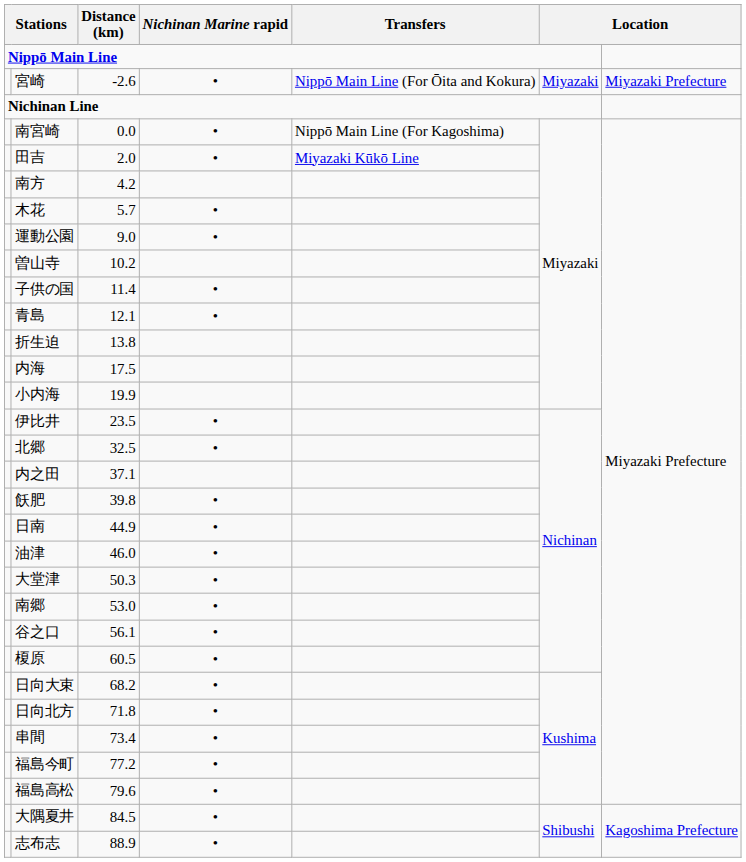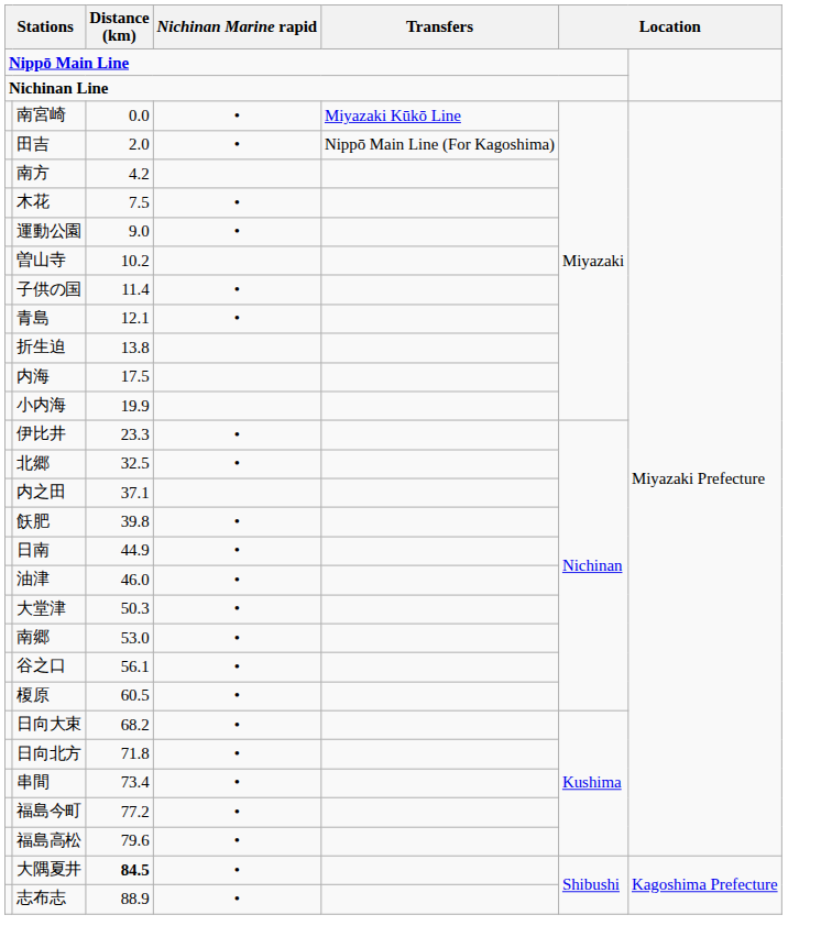 <table class=wikitable>
 <tr>
 <th colspan="2">Stations</th>
 <th>Distance<br>(km)</th>
 <th><em>Nichinan Marine</em> rapid</th>
 <th>Transfers</th>
 <th colspan="2">Location</th>
 </tr>
 <tr>
 <td colspan="6"><strong><a href='#'>Nippō Main Line</a></strong></td>
 </tr>
 <tr>
-<td></td>
-<td>宮崎</td>
-<td align="right">-2.6</td>
-<td align="center">•</td>
-<td><a href='#'>Nippō Main Line</a> (For Ōita and Kokura)</td>
-<td><a href='#'>Miyazaki</a></td>
-<td><a href='#'>Miyazaki Prefecture</a></td>
-</tr>
-<tr>
 <td colspan="6"><strong>Nichinan Line</strong></td>
 </tr>
 <tr>
 <td></td>
 <td>南宮崎</td>
 <td align="right">0.0</td>
 <td align="center">•</td>
-<td>Nippō Main Line (For Kagoshima)</td>
+<td><a href='#'>Miyazaki Kūkō Line</a></td>
 <td rowspan="11">Miyazaki</td>
 <td rowspan="26">Miyazaki Prefecture</td>
 </tr>
 <tr>
 <td></td>
 <td>田吉</td>
 <td align="right">2.0</td>
 <td align="center">•</td>
-<td><a href='#'>Miyazaki Kūkō Line</a></td>
+<td>Nippō Main Line (For Kagoshima)</td>
 </tr>
 <tr>
 <td></td>
 <td>南方</td>
 <td align="right">4.2</td>
 <td align="center"></td>
 <td> </td>
 </tr>
 <tr>
 <td></td>
 <td>木花</td>
-<td align="right">5.7</td>
+<td align="right">7.5</td>
 <td align="center">•</td>
 <td> </td>
 </tr>
 <tr>
 <td></td>
 <td>運動公園</td>
 <td align="right">9.0</td>
 <td align="center">•</td>
 <td> </td>
 </tr>
 <tr>
 <td></td>
 <td>曽山寺</td>
 <td align="right">10.2</td>
 <td align="center"></td>
 <td> </td>
 </tr>
 <tr>
 <td></td>
 <td>子供の国</td>
 <td align="right">11.4</td>
 <td align="center">•</td>
 <td> </td>
 </tr>
 <tr>
 <td></td>
 <td>青島</td>
 <td align="right">12.1</td>
 <td align="center">•</td>
 <td> </td>
 </tr>
 <tr>
 <td></td>
 <td>折生迫</td>
 <td align="right">13.8</td>
 <td align="center"></td>
 <td> </td>
 </tr>
 <tr>
 <td></td>
 <td>内海</td>
 <td align="right">17.5</td>
 <td align="center"></td>
 <td> </td>
 </tr>
 <tr>
 <td></td>
 <td>小内海</td>
 <td align="right">19.9</td>
 <td align="center"></td>
 <td> </td>
 </tr>
 <tr>
 <td></td>
 <td>伊比井</td>
-<td align="right">23.5</td>
+<td align="right">23.3</td>
 <td align="center">•</td>
 <td> </td>
 <td rowspan="10"><a href='#'>Nichinan</a></td>
 </tr>
 <tr>
 <td></td>
 <td>北郷</td>
 <td align="right">32.5</td>
 <td align="center">•</td>
 <td> </td>
 </tr>
 <tr>
 <td></td>
 <td>内之田</td>
 <td align="right">37.1</td>
 <td align="center"></td>
 <td> </td>
 </tr>
 <tr>
 <td></td>
 <td>飫肥</td>
 <td align="right">39.8</td>
 <td align="center">•</td>
 <td> </td>
 </tr>
 <tr>
 <td></td>
 <td>日南</td>
 <td align="right">44.9</td>
 <td align="center">•</td>
 <td> </td>
 </tr>
 <tr>
 <td></td>
 <td>油津</td>
 <td align="right">46.0</td>
 <td align="center">•</td>
 <td> </td>
 </tr>
 <tr>
 <td></td>
 <td>大堂津</td>
 <td align="right">50.3</td>
 <td align="center">•</td>
 <td> </td>
 </tr>
 <tr>
 <td></td>
 <td>南郷</td>
 <td align="right">53.0</td>
 <td align="center">•</td>
 <td> </td>
 </tr>
 <tr>
 <td></td>
 <td>谷之口</td>
 <td align="right">56.1</td>
 <td align="center">•</td>
 <td> </td>
 </tr>
 <tr>
 <td></td>
 <td>榎原</td>
 <td align="right">60.5</td>
 <td align="center">•</td>
 <td> </td>
 </tr>
 <tr>
 <td></td>
 <td>日向大束</td>
 <td align="right">68.2</td>
 <td align="center">•</td>
 <td> </td>
 <td rowspan="5"><a href='#'>Kushima</a></td>
 </tr>
 <tr>
 <td></td>
 <td>日向北方</td>
 <td align="right">71.8</td>
 <td align="center">•</td>
 <td> </td>
 </tr>
 <tr>
 <td></td>
 <td>串間</td>
 <td align="right">73.4</td>
 <td align="center">•</td>
 <td> </td>
 </tr>
 <tr>
 <td></td>
 <td>福島今町</td>
 <td align="right">77.2</td>
 <td align="center">•</td>
 <td> </td>
 </tr>
 <tr>
 <td></td>
 <td>福島高松</td>
 <td align="right">79.6</td>
 <td align="center">•</td>
 <td> </td>
 </tr>
 <tr>
 <td></td>
 <td>大隅夏井</td>
-<td align="right">84.5</td>
+<td align="right"><strong>84.5</strong></td>
 <td align="center">•</td>
 <td> </td>
 <td rowspan="2"><a href='#'>Shibushi</a></td>
 <td rowspan="2"><a href='#'>Kagoshima Prefecture</a></td>
 </tr>
 <tr>
 <td></td>
 <td>志布志</td>
 <td align="right">88.9</td>
 <td align="center">•</td>
 <td> </td>
 </tr>
 </table>
